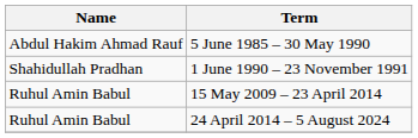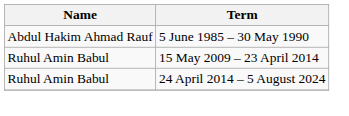 <table class="wikitable">
 <tr>
 <th>Name</th>
 <th>Term</th>
 </tr>
 <tr>
 <td>Abdul Hakim Ahmad Rauf</td>
 <td>5 June 1985 – 30 May 1990</td>
-</tr>
-<tr>
-<td>Shahidullah Pradhan</td>
-<td>1 June 1990 – 23 November 1991</td>
 </tr>
 <tr>
 <td>Ruhul Amin Babul</td>
 <td>15 May 2009 – 23 April 2014</td>
 </tr>
 <tr>
 <td>Ruhul Amin Babul</td>
 <td>24 April 2014 – 5 August 2024</td>
 </tr>
 <tr>
 </tr>
 </table>
